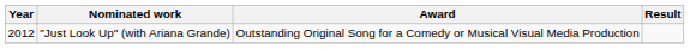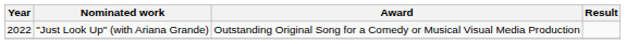 <table class="wikitable">
 <tr>
 <th>Year</th>
 <th>Nominated work</th>
 <th>Award</th>
 <th>Result</th>
 </tr>
 <tr>
-<td rowspan="1">2012</td>
+<td rowspan="1">2022</td>
 <td>"Just Look Up" (with Ariana Grande)</td>
 <td>Outstanding Original Song for a Comedy or Musical Visual Media Production</td>
 <td></td>
 </tr>
 <tr>
 </tr>
 </table>
